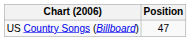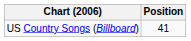 <table class="wikitable sortable">
 <tr>
 <th scope="col">Chart (2006)</th>
 <th scope="col">Position</th>
 </tr>
 <tr>
 <td>US <a href='#'>Country Songs</a> (<em><a href='#'>Billboard</a></em>)</td>
-<td align="center">47</td>
+<td align="center">41</td>
 </tr>
 </table>
